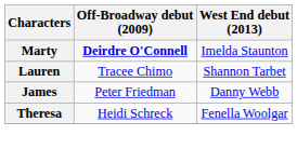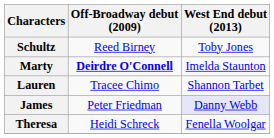 <table class="wikitable">
 <tr>
 <th>Characters</th>
 <th>Off-Broadway debut <br> (2009)</th>
 <th>West End debut <br> (2013)</th>
+</tr>
+<tr>
+<th>Schultz</th>
+<td align="center"><a href='#'>Reed Birney</a></td>
+<td align="center"><a href='#'>Toby Jones</a></td>
 </tr>
 <tr>
 <th>Marty</th>
 <td align="center"><strong><a href='#'>Deirdre O'Connell</a></strong></td>
 <td align="center"><a href='#'>Imelda Staunton</a></td>
 </tr>
 <tr>
 <th>Lauren</th>
 <td align="center"><a href='#'>Tracee Chimo</a></td>
 <td align="center"><a href='#'>Shannon Tarbet</a></td>
 </tr>
 <tr>
 <th>James</th>
 <td align="center"><a href='#'>Peter Friedman</a></td>
-<td align="center"><a href='#'>Danny Webb</a></td>
+<td align="center" style="background: lavender;"><a href='#'>Danny Webb</a></td>
 </tr>
 <tr>
 <th>Theresa</th>
 <td align="center"><a href='#'>Heidi Schreck</a></td>
 <td align="center"><a href='#'>Fenella Woolgar</a></td>
 </tr>
 <tr>
 </tr>
 </table>
